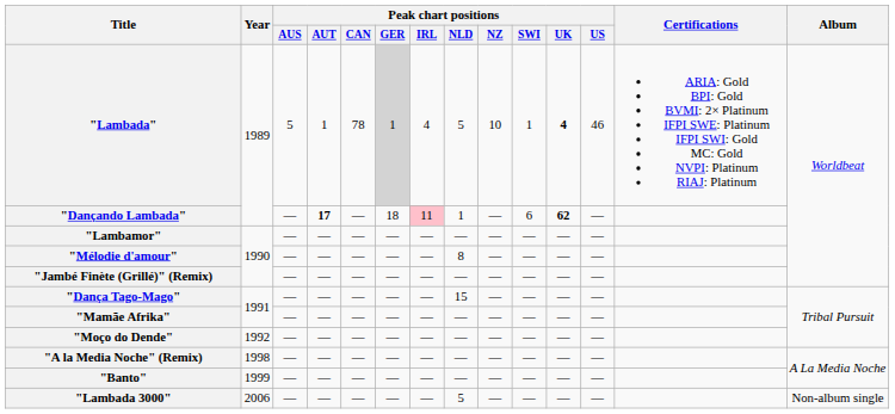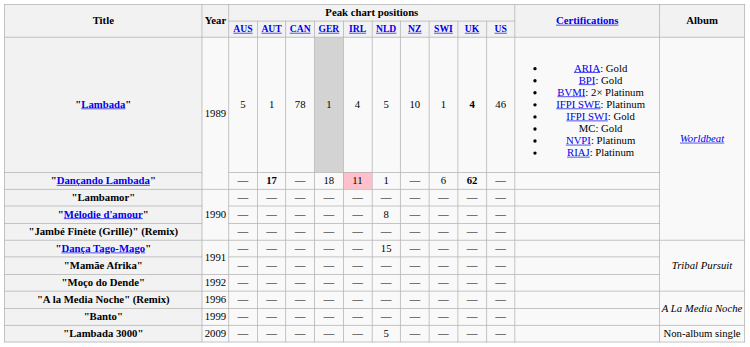 <table class="wikitable plainrowheaders" style="text-align:center;">
 <tr>
 <th scope="col" rowspan="2" style="width:18em;">Title</th>
 <th scope="col" rowspan="2">Year</th>
 <th scope="col" colspan="10">Peak chart positions</th>
 <th scope="col" rowspan="2" style="width:13em;"><a href='#'>Certifications</a></th>
 <th scope="col" rowspan="2">Album</th>
 </tr>
 <tr>
 <th scope="col" style="width:2.5em;font-size:90%;"><a href='#'>AUS</a><br></th>
 <th scope="col" style="width:2.5em;font-size:90%;"><a href='#'>AUT</a><br></th>
 <th scope="col" style="width:2.5em;font-size:90%;"><a href='#'>CAN</a><br></th>
 <th scope="col" style="width:2.5em;font-size:90%;"><a href='#'>GER</a><br></th>
 <th scope="col" style="width:2.5em;font-size:90%;"><a href='#'>IRL</a><br></th>
 <th scope="col" style="width:2.5em;font-size:90%;"><a href='#'>NLD</a><br></th>
 <th scope="col" style="width:2.5em;font-size:90%;"><a href='#'>NZ</a><br></th>
 <th scope="col" style="width:2.5em;font-size:90%;"><a href='#'>SWI</a><br></th>
 <th scope="col" style="width:2.5em;font-size:90%;"><a href='#'>UK</a><br></th>
 <th scope="col" style="width:2.5em;font-size:90%;"><a href='#'>US</a></th>
 </tr>
 <tr>
 <th scope="row">"<a href='#'>Lambada</a>"</th>
 <td rowspan="2">1989</td>
 <td>5</td>
 <td>1</td>
 <td>78</td>
 <td style="background: lightgrey;">1</td>
 <td>4</td>
 <td>5</td>
 <td>10</td>
 <td>1</td>
 <td><strong>4</strong></td>
 <td>46</td>
 <td><br><ul><li><a href='#'>ARIA</a>: Gold</li><li><a href='#'>BPI</a>: Gold</li><li><a href='#'>BVMI</a>: 2× Platinum</li><li><a href='#'>IFPI SWE</a>: Platinum</li><li><a href='#'>IFPI SWI</a>: Gold</li><li>MC: Gold</li><li><a href='#'>NVPI</a>: Platinum</li><li><a href='#'>RIAJ</a>: Platinum</li></ul></td>
 <td rowspan="5"><em><a href='#'>Worldbeat</a></em></td>
 </tr>
 <tr>
 <th scope="row">"<a href='#'>Dançando Lambada</a>"</th>
 <td>—</td>
 <td><strong>17</strong></td>
 <td>—</td>
 <td>18</td>
 <td style="background: pink;">11</td>
 <td>1</td>
 <td>—</td>
 <td>6</td>
 <td><strong>62</strong></td>
 <td>—</td>
 <td></td>
 </tr>
 <tr>
 <th scope="row">"Lambamor"</th>
 <td rowspan="3">1990</td>
 <td>—</td>
 <td>—</td>
 <td>—</td>
 <td>—</td>
 <td>—</td>
 <td>—</td>
 <td>—</td>
 <td>—</td>
 <td>—</td>
 <td>—</td>
 <td></td>
 </tr>
 <tr>
 <th scope="row">"<a href='#'>Mélodie d'amour</a>"</th>
 <td>—</td>
 <td>—</td>
 <td>—</td>
 <td>—</td>
 <td>—</td>
 <td>8</td>
 <td>—</td>
 <td>—</td>
 <td>—</td>
 <td>—</td>
 <td></td>
 </tr>
 <tr>
 <th scope="row">"Jambé Finète (Grillé)" (Remix)</th>
 <td>—</td>
 <td>—</td>
 <td>—</td>
 <td>—</td>
 <td>—</td>
 <td>—</td>
 <td>—</td>
 <td>—</td>
 <td>—</td>
 <td>—</td>
 <td></td>
 </tr>
 <tr>
 <th scope="row">"<a href='#'>Dança Tago-Mago</a>"</th>
 <td rowspan="2">1991</td>
 <td>—</td>
 <td>—</td>
 <td>—</td>
 <td>—</td>
 <td>—</td>
 <td>15</td>
 <td>—</td>
 <td>—</td>
 <td>—</td>
 <td>—</td>
 <td></td>
 <td rowspan="3"><em>Tribal Pursuit</em></td>
 </tr>
 <tr>
 <th scope="row">"Mamãe Afrika"</th>
 <td>—</td>
 <td>—</td>
 <td>—</td>
 <td>—</td>
 <td>—</td>
 <td>—</td>
 <td>—</td>
 <td>—</td>
 <td>—</td>
 <td>—</td>
 <td></td>
 </tr>
 <tr>
 <th scope="row">"Moço do Dende"</th>
 <td>1992</td>
 <td>—</td>
 <td>—</td>
 <td>—</td>
 <td>—</td>
 <td>—</td>
 <td>—</td>
 <td>—</td>
 <td>—</td>
 <td>—</td>
 <td>—</td>
 <td></td>
 </tr>
 <tr>
 <th scope="row">"A la Media Noche" (Remix)</th>
-<td>1998</td>
+<td>1996</td>
 <td>—</td>
 <td>—</td>
 <td>—</td>
 <td>—</td>
 <td>—</td>
 <td>—</td>
 <td>—</td>
 <td>—</td>
 <td>—</td>
 <td>—</td>
 <td></td>
 <td rowspan="2"><em>A La Media Noche</em></td>
 </tr>
 <tr>
 <th scope="row">"Banto"</th>
 <td>1999</td>
 <td>—</td>
 <td>—</td>
 <td>—</td>
 <td>—</td>
 <td>—</td>
 <td>—</td>
 <td>—</td>
 <td>—</td>
 <td>—</td>
 <td>—</td>
 <td></td>
 </tr>
 <tr>
 <th scope="row">"Lambada 3000"</th>
-<td>2006</td>
+<td>2009</td>
 <td>—</td>
 <td>—</td>
 <td>—</td>
 <td>—</td>
 <td>—</td>
 <td>5</td>
 <td>—</td>
 <td>—</td>
 <td>—</td>
 <td>—</td>
 <td></td>
 <td>Non-album single</td>
 </tr>
 </table>
